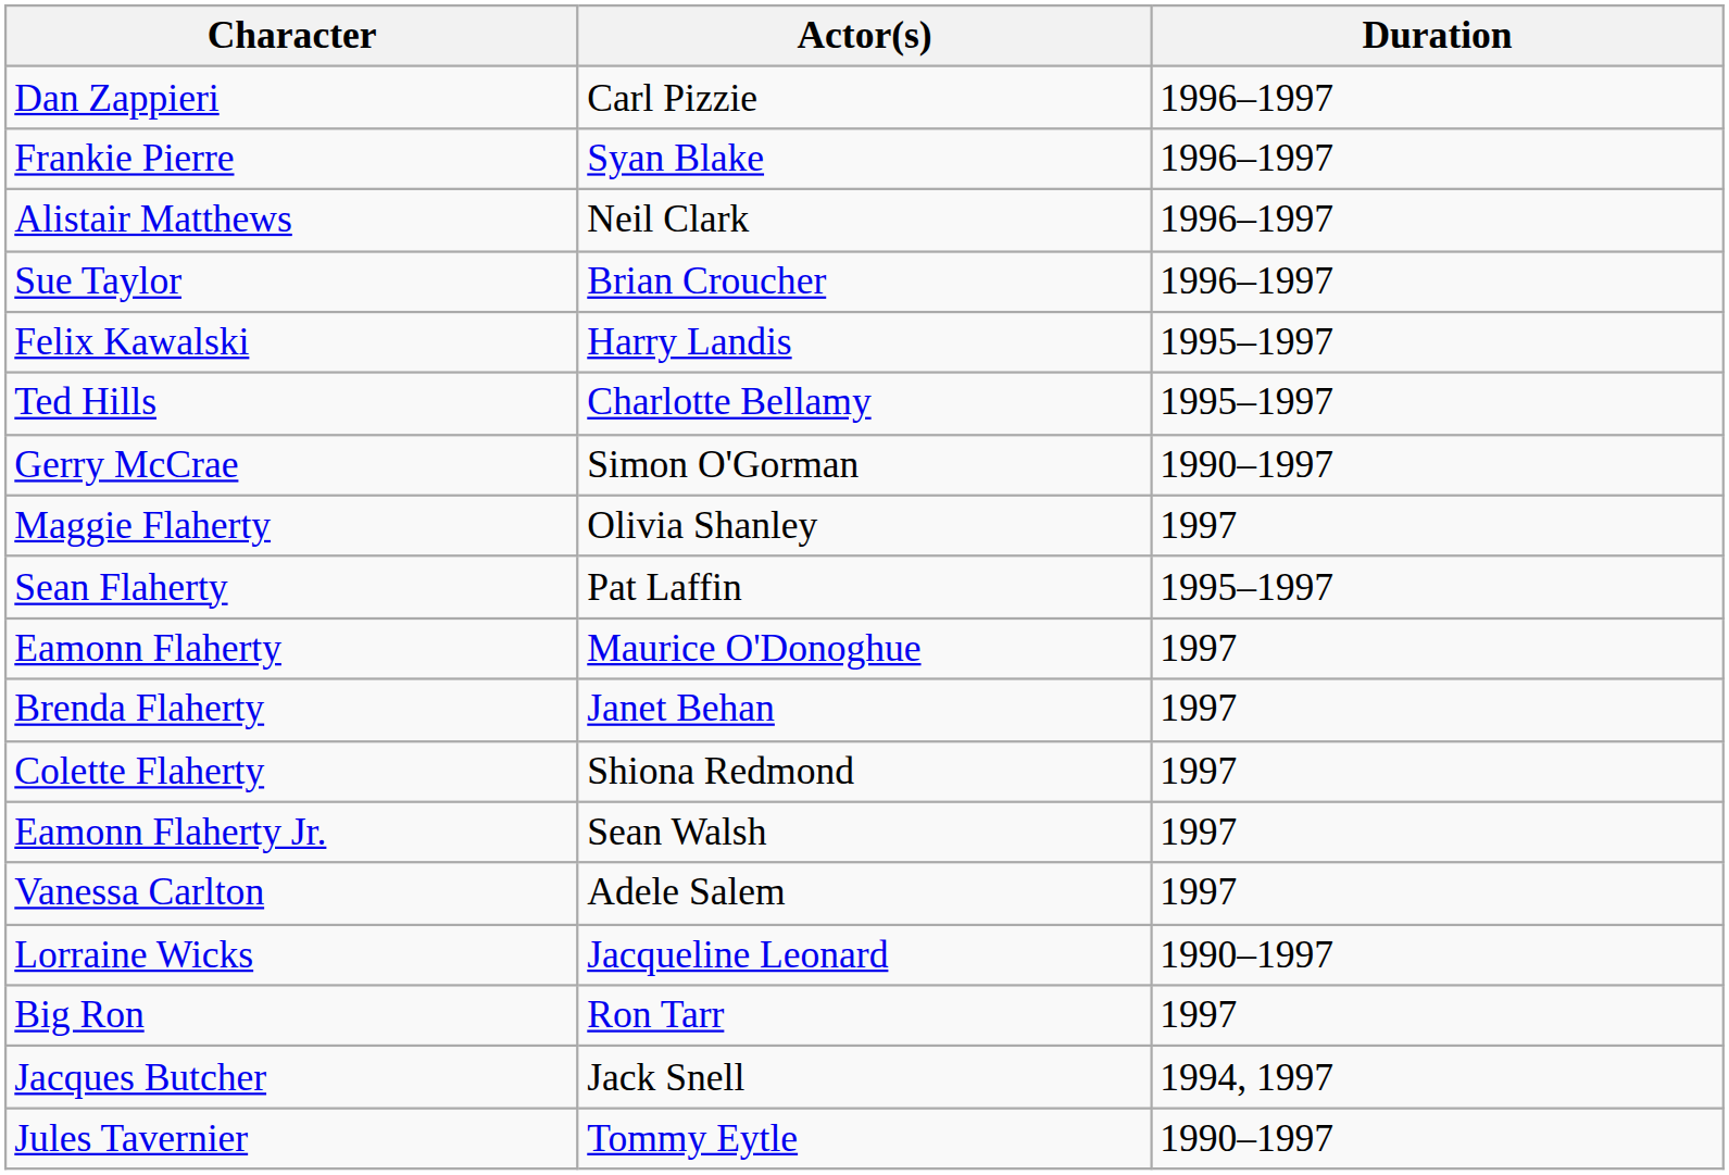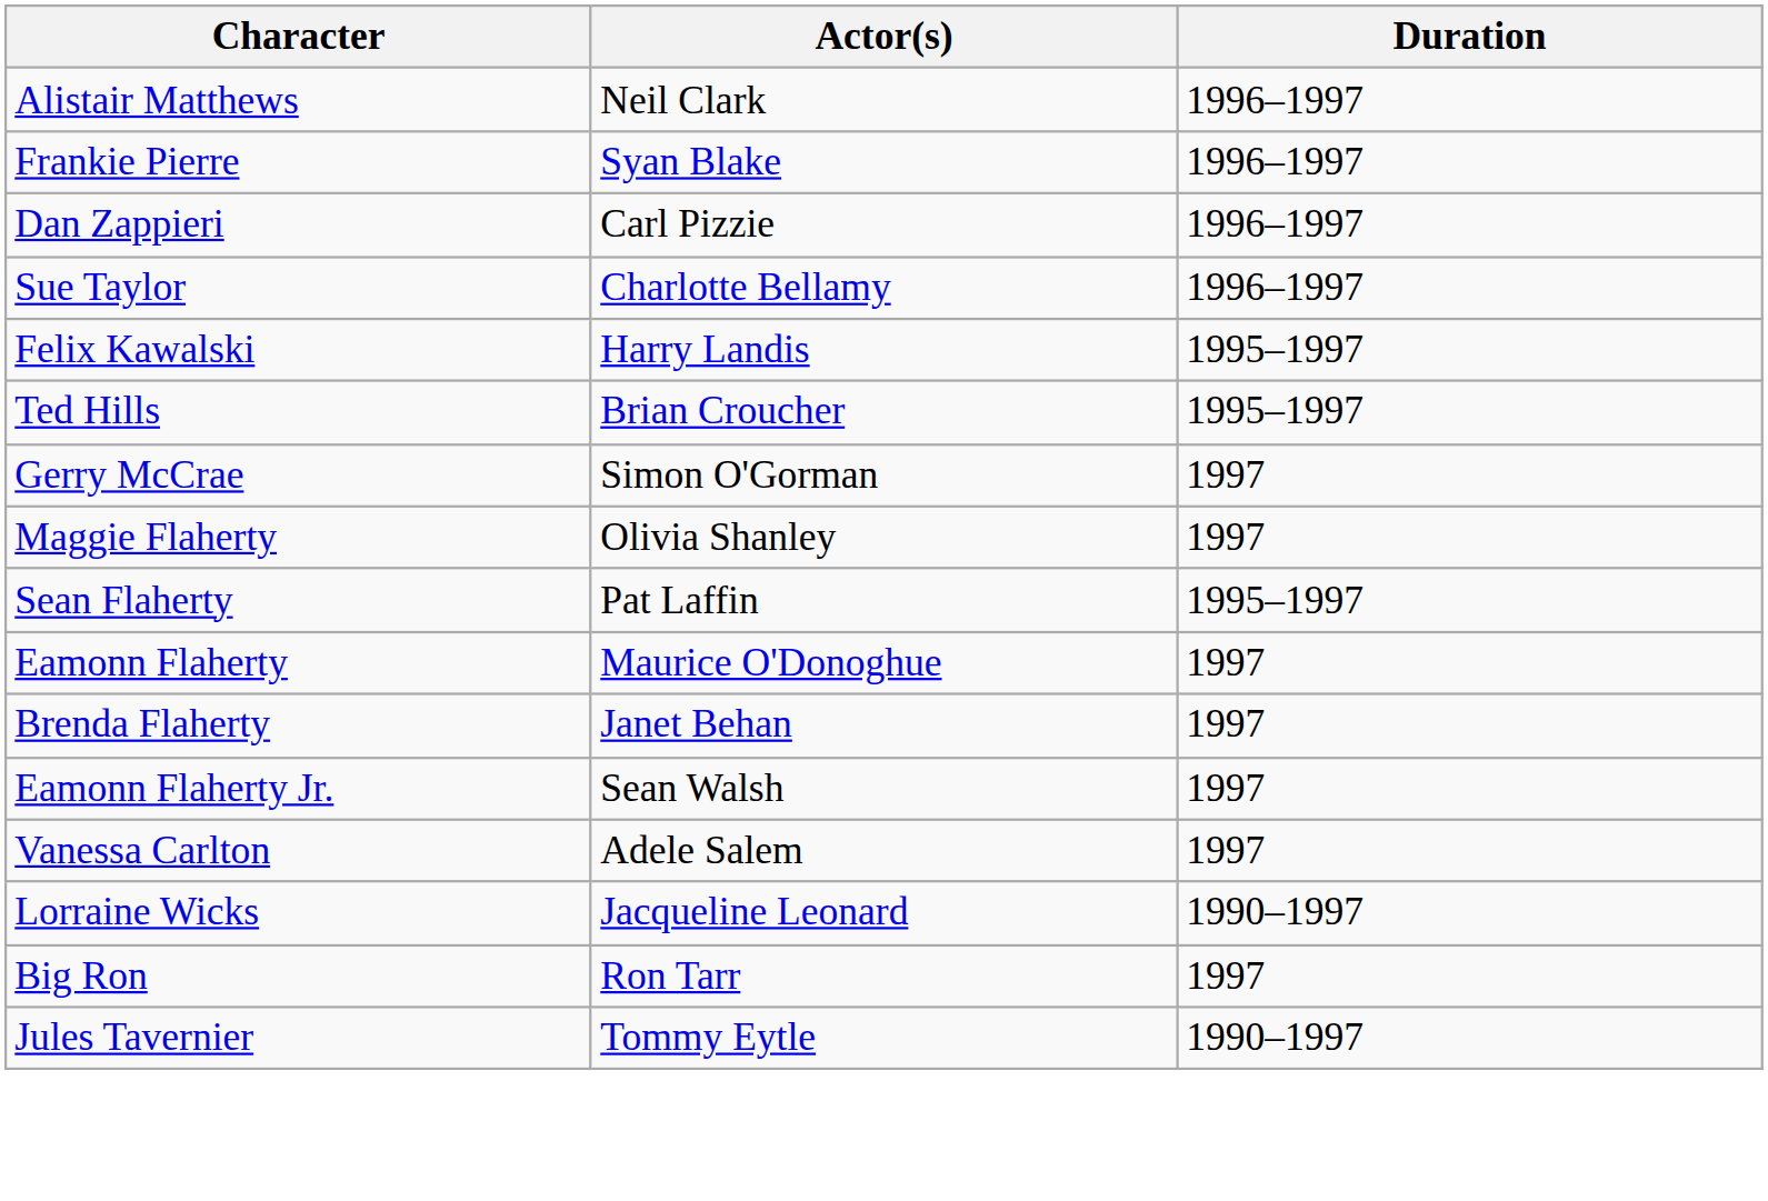 <table class="wikitable">
 <tr>
 <th scope="col" width="230">Character</th>
 <th scope="col" width="230">Actor(s)</th>
 <th scope="col" width="230">Duration</th>
 </tr>
 <tr>
-<td><a href='#'>Dan Zappieri</a></td>
-<td>Carl Pizzie</td>
+<td><a href='#'>Alistair Matthews</a></td>
+<td>Neil Clark</td>
 <td>1996–1997</td>
 </tr>
 <tr>
 <td><a href='#'>Frankie Pierre</a></td>
 <td><a href='#'>Syan Blake</a></td>
 <td>1996–1997</td>
 </tr>
 <tr>
-<td><a href='#'>Alistair Matthews</a></td>
-<td>Neil Clark</td>
+<td><a href='#'>Dan Zappieri</a></td>
+<td>Carl Pizzie</td>
 <td>1996–1997</td>
 </tr>
 <tr>
 <td><a href='#'>Sue Taylor</a></td>
-<td><a href='#'>Brian Croucher</a></td>
+<td><a href='#'>Charlotte Bellamy</a></td>
 <td>1996–1997</td>
 </tr>
 <tr>
 <td><a href='#'>Felix Kawalski</a></td>
 <td><a href='#'>Harry Landis</a></td>
 <td>1995–1997</td>
 </tr>
 <tr>
 <td><a href='#'>Ted Hills</a></td>
-<td><a href='#'>Charlotte Bellamy</a></td>
+<td><a href='#'>Brian Croucher</a></td>
 <td>1995–1997</td>
 </tr>
 <tr>
 <td><a href='#'>Gerry McCrae</a></td>
 <td>Simon O'Gorman</td>
-<td>1990–1997</td>
+<td>1997</td>
 </tr>
 <tr>
 <td><a href='#'>Maggie Flaherty</a></td>
 <td>Olivia Shanley</td>
 <td>1997</td>
 </tr>
 <tr>
 <td><a href='#'>Sean Flaherty</a></td>
 <td>Pat Laffin</td>
 <td>1995–1997</td>
 </tr>
 <tr>
 <td><a href='#'>Eamonn Flaherty</a></td>
 <td><a href='#'>Maurice O'Donoghue</a></td>
 <td>1997</td>
 </tr>
 <tr>
 <td><a href='#'>Brenda Flaherty</a></td>
 <td><a href='#'>Janet Behan</a></td>
-<td>1997</td>
-</tr>
-<tr>
-<td><a href='#'>Colette Flaherty</a></td>
-<td>Shiona Redmond</td>
 <td>1997</td>
 </tr>
 <tr>
 <td><a href='#'>Eamonn Flaherty Jr.</a></td>
 <td>Sean Walsh</td>
 <td>1997</td>
 </tr>
 <tr>
 <td><a href='#'>Vanessa Carlton</a></td>
 <td>Adele Salem</td>
 <td>1997</td>
 </tr>
 <tr>
 <td><a href='#'>Lorraine Wicks</a></td>
 <td><a href='#'>Jacqueline Leonard</a></td>
 <td>1990–1997</td>
 </tr>
 <tr>
 <td><a href='#'>Big Ron</a></td>
 <td><a href='#'>Ron Tarr</a></td>
 <td>1997</td>
 </tr>
 <tr>
-<td><a href='#'>Jacques Butcher</a></td>
-<td>Jack Snell</td>
-<td>1994, 1997</td>
-</tr>
-<tr>
 <td><a href='#'>Jules Tavernier</a></td>
 <td><a href='#'>Tommy Eytle</a></td>
 <td>1990–1997</td>
 </tr>
 </table>
